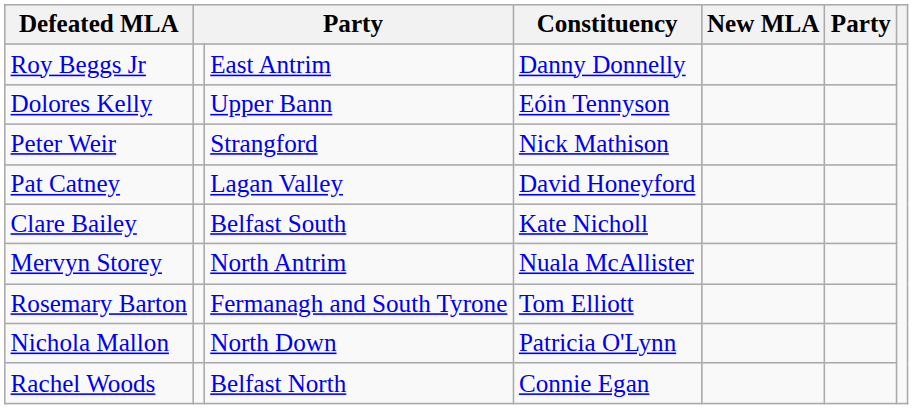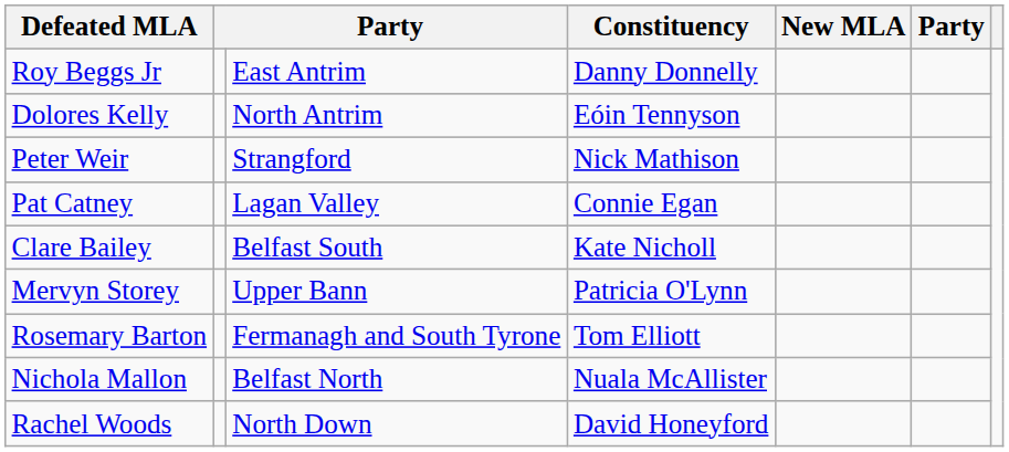 <table class="wikitable sortable">
 <tr>
 <th>Defeated MLA</th>
 <th colspan="2">Party</th>
 <th>Constituency</th>
 <th>New MLA</th>
 <th colspan="2">Party</th>
 <th class="unsortable"></th>
 </tr>
 <tr>
 <td><a href='#'>Roy Beggs Jr</a></td>
 <td></td>
 <td><a href='#'>East Antrim</a></td>
 <td><a href='#'>Danny Donnelly</a></td>
 <td></td>
 <td></td>
 </tr>
 <tr>
 <td><a href='#'>Dolores Kelly</a></td>
 <td></td>
-<td><a href='#'>Upper Bann</a></td>
+<td><a href='#'>North Antrim</a></td>
 <td><a href='#'>Eóin Tennyson</a></td>
 <td></td>
 <td></td>
 </tr>
 <tr>
 <td><a href='#'>Peter Weir</a></td>
 <td></td>
 <td><a href='#'>Strangford</a></td>
 <td><a href='#'>Nick Mathison</a></td>
 <td></td>
 <td></td>
 </tr>
 <tr>
 <td><a href='#'>Pat Catney</a></td>
 <td></td>
 <td><a href='#'>Lagan Valley</a></td>
-<td><a href='#'>David Honeyford</a></td>
+<td><a href='#'>Connie Egan</a></td>
 <td></td>
 <td></td>
 </tr>
 <tr>
 <td><a href='#'>Clare Bailey</a></td>
 <td></td>
 <td><a href='#'>Belfast South</a></td>
 <td><a href='#'>Kate Nicholl</a></td>
 <td></td>
 <td></td>
 </tr>
 <tr>
 <td><a href='#'>Mervyn Storey</a></td>
 <td></td>
-<td><a href='#'>North Antrim</a></td>
-<td><a href='#'>Nuala McAllister</a></td>
+<td><a href='#'>Upper Bann</a></td>
+<td><a href='#'>Patricia O'Lynn</a></td>
 <td></td>
 <td></td>
 </tr>
 <tr>
 <td><a href='#'>Rosemary Barton</a></td>
 <td></td>
 <td><a href='#'>Fermanagh and South Tyrone</a></td>
 <td><a href='#'>Tom Elliott</a></td>
 <td></td>
 <td></td>
 </tr>
 <tr>
 <td><a href='#'>Nichola Mallon</a></td>
 <td></td>
-<td><a href='#'>North Down</a></td>
-<td><a href='#'>Patricia O'Lynn</a></td>
+<td><a href='#'>Belfast North</a></td>
+<td><a href='#'>Nuala McAllister</a></td>
 <td></td>
 <td></td>
 </tr>
 <tr>
 <td><a href='#'>Rachel Woods</a></td>
 <td></td>
-<td><a href='#'>Belfast North</a></td>
-<td><a href='#'>Connie Egan</a></td>
+<td><a href='#'>North Down</a></td>
+<td><a href='#'>David Honeyford</a></td>
 <td></td>
 <td></td>
 </tr>
 </table>
